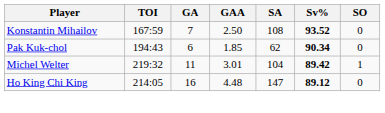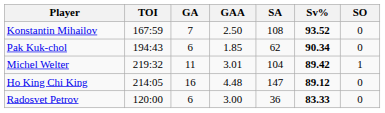 <table class="wikitable sortable" style="text-align:center;">
 <tr>
 <th style="width:170px;">Player</th>
 <th style="width:60px;">TOI</th>
 <th style="width:50px;">GA</th>
 <th style="width:60px;">GAA</th>
 <th style="width:50px;">SA</th>
 <th style="width:60px;">Sv%</th>
 <th style="width:50px;">SO</th>
 </tr>
 <tr>
 <td style="text-align:left;"> <a href='#'>Konstantin Mihailov</a></td>
 <td>167:59</td>
 <td>7</td>
 <td>2.50</td>
 <td>108</td>
 <td><strong>93.52</strong></td>
 <td>0</td>
 </tr>
 <tr>
 <td style="text-align:left;"> <a href='#'>Pak Kuk-chol</a></td>
 <td>194:43</td>
 <td>6</td>
 <td>1.85</td>
 <td>62</td>
 <td><strong>90.34</strong></td>
 <td>0</td>
 </tr>
 <tr>
 <td style="text-align:left;"> <a href='#'>Michel Welter</a></td>
 <td>219:32</td>
 <td>11</td>
 <td>3.01</td>
 <td>104</td>
 <td><strong>89.42</strong></td>
 <td>1</td>
 </tr>
 <tr>
 <td style="text-align:left;"> <a href='#'>Ho King Chi King</a></td>
 <td>214:05</td>
 <td>16</td>
 <td>4.48</td>
 <td>147</td>
 <td><strong>89.12</strong></td>
 <td>0</td>
 </tr>
+<tr>
+<td style="text-align:left;"> <a href='#'>Radosvet Petrov</a></td>
+<td>120:00</td>
+<td>6</td>
+<td>3.00</td>
+<td>36</td>
+<td><strong>83.33</strong></td>
+<td>0</td>
+</tr>
 </table>
